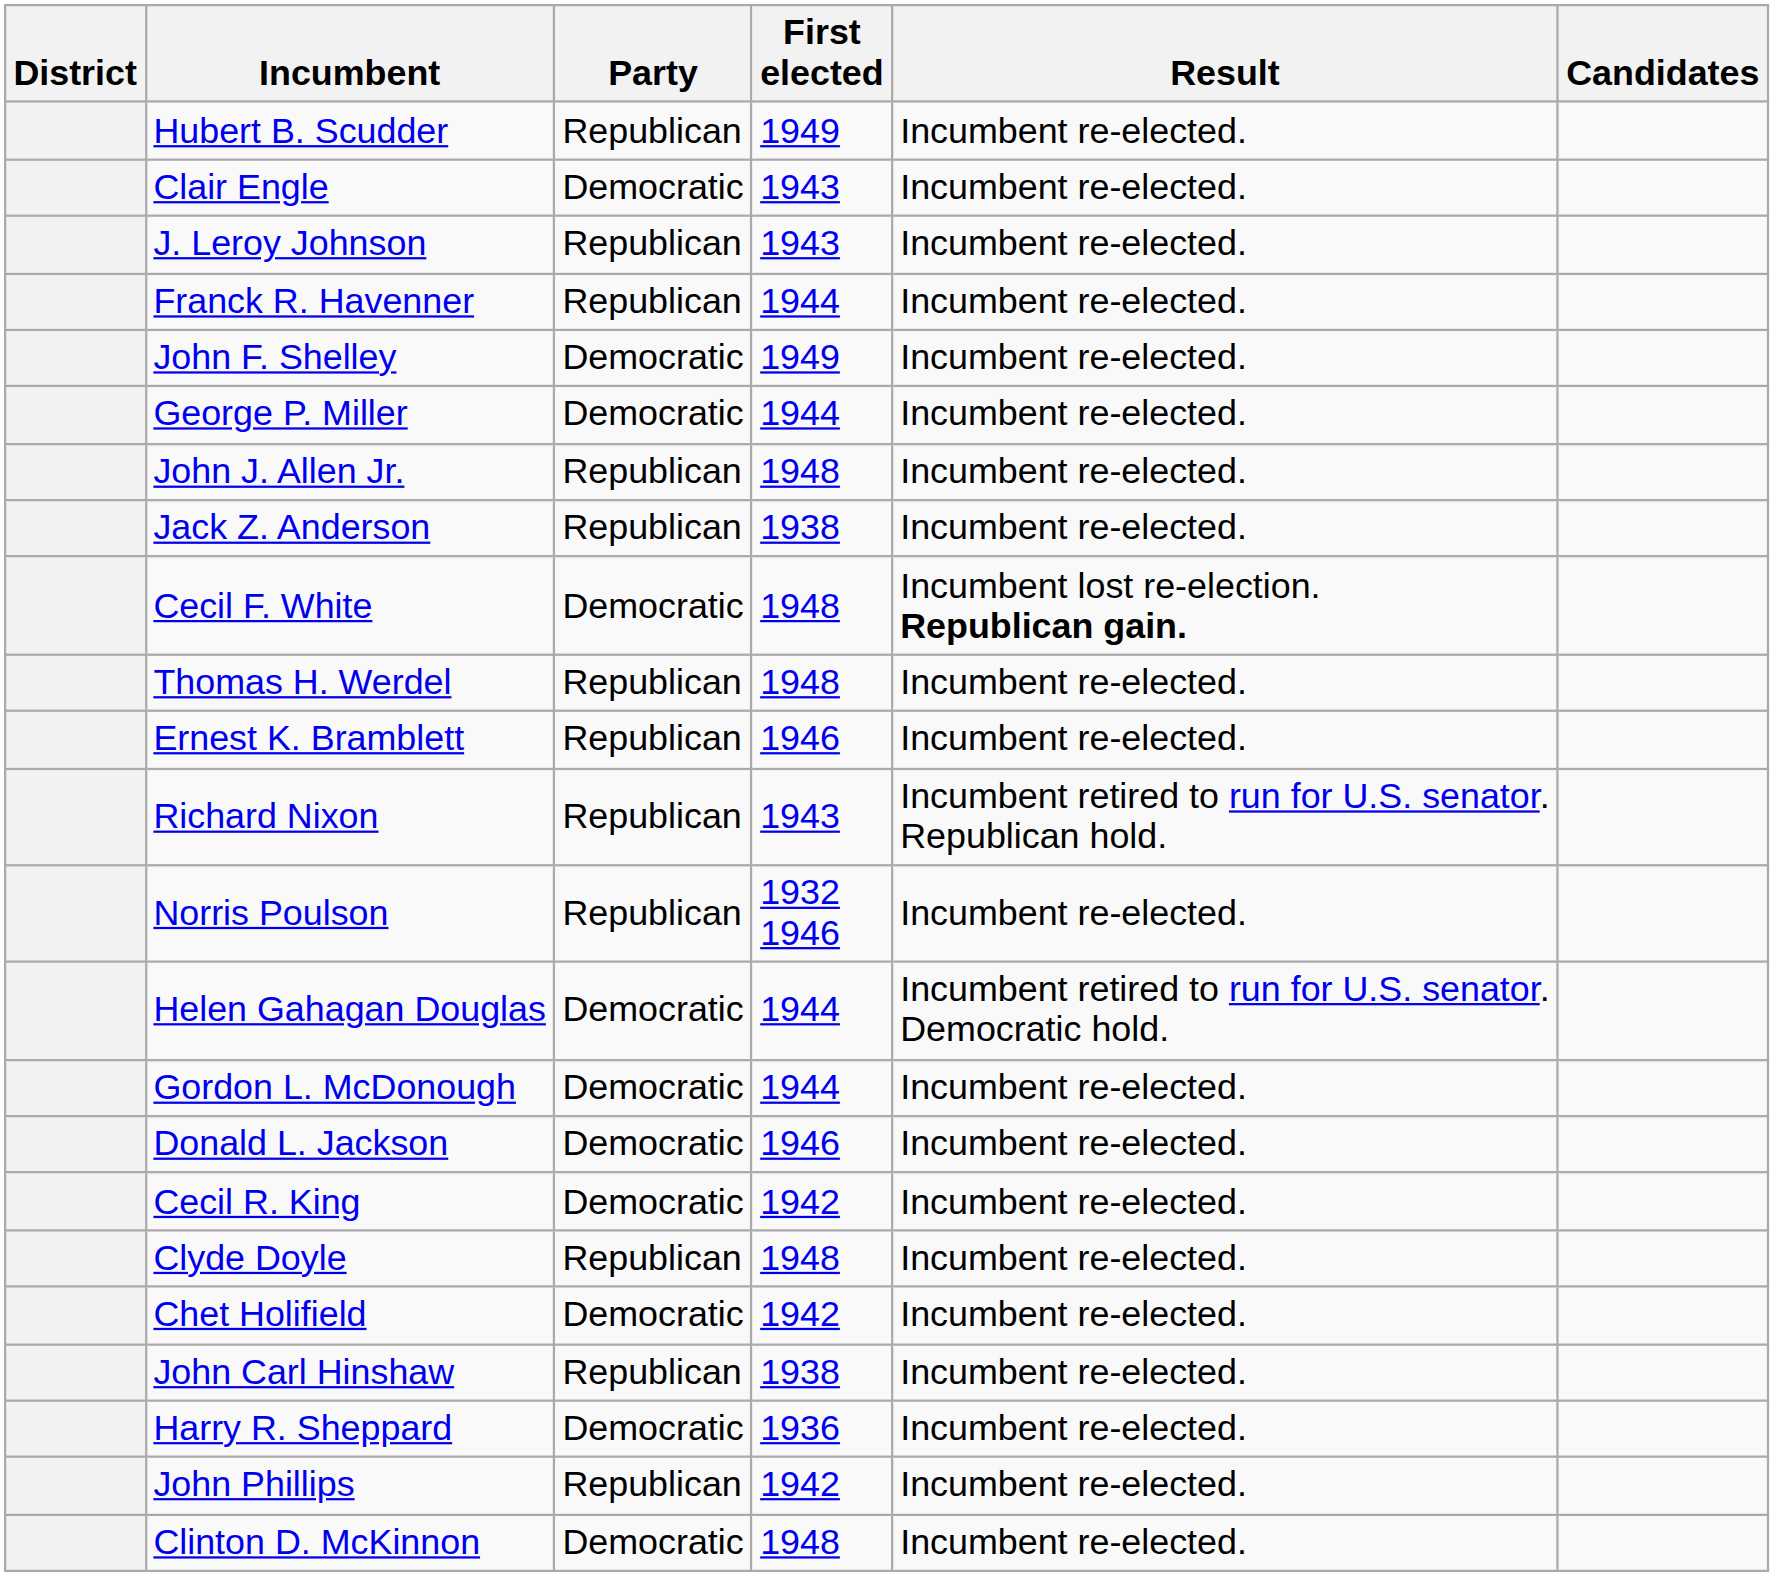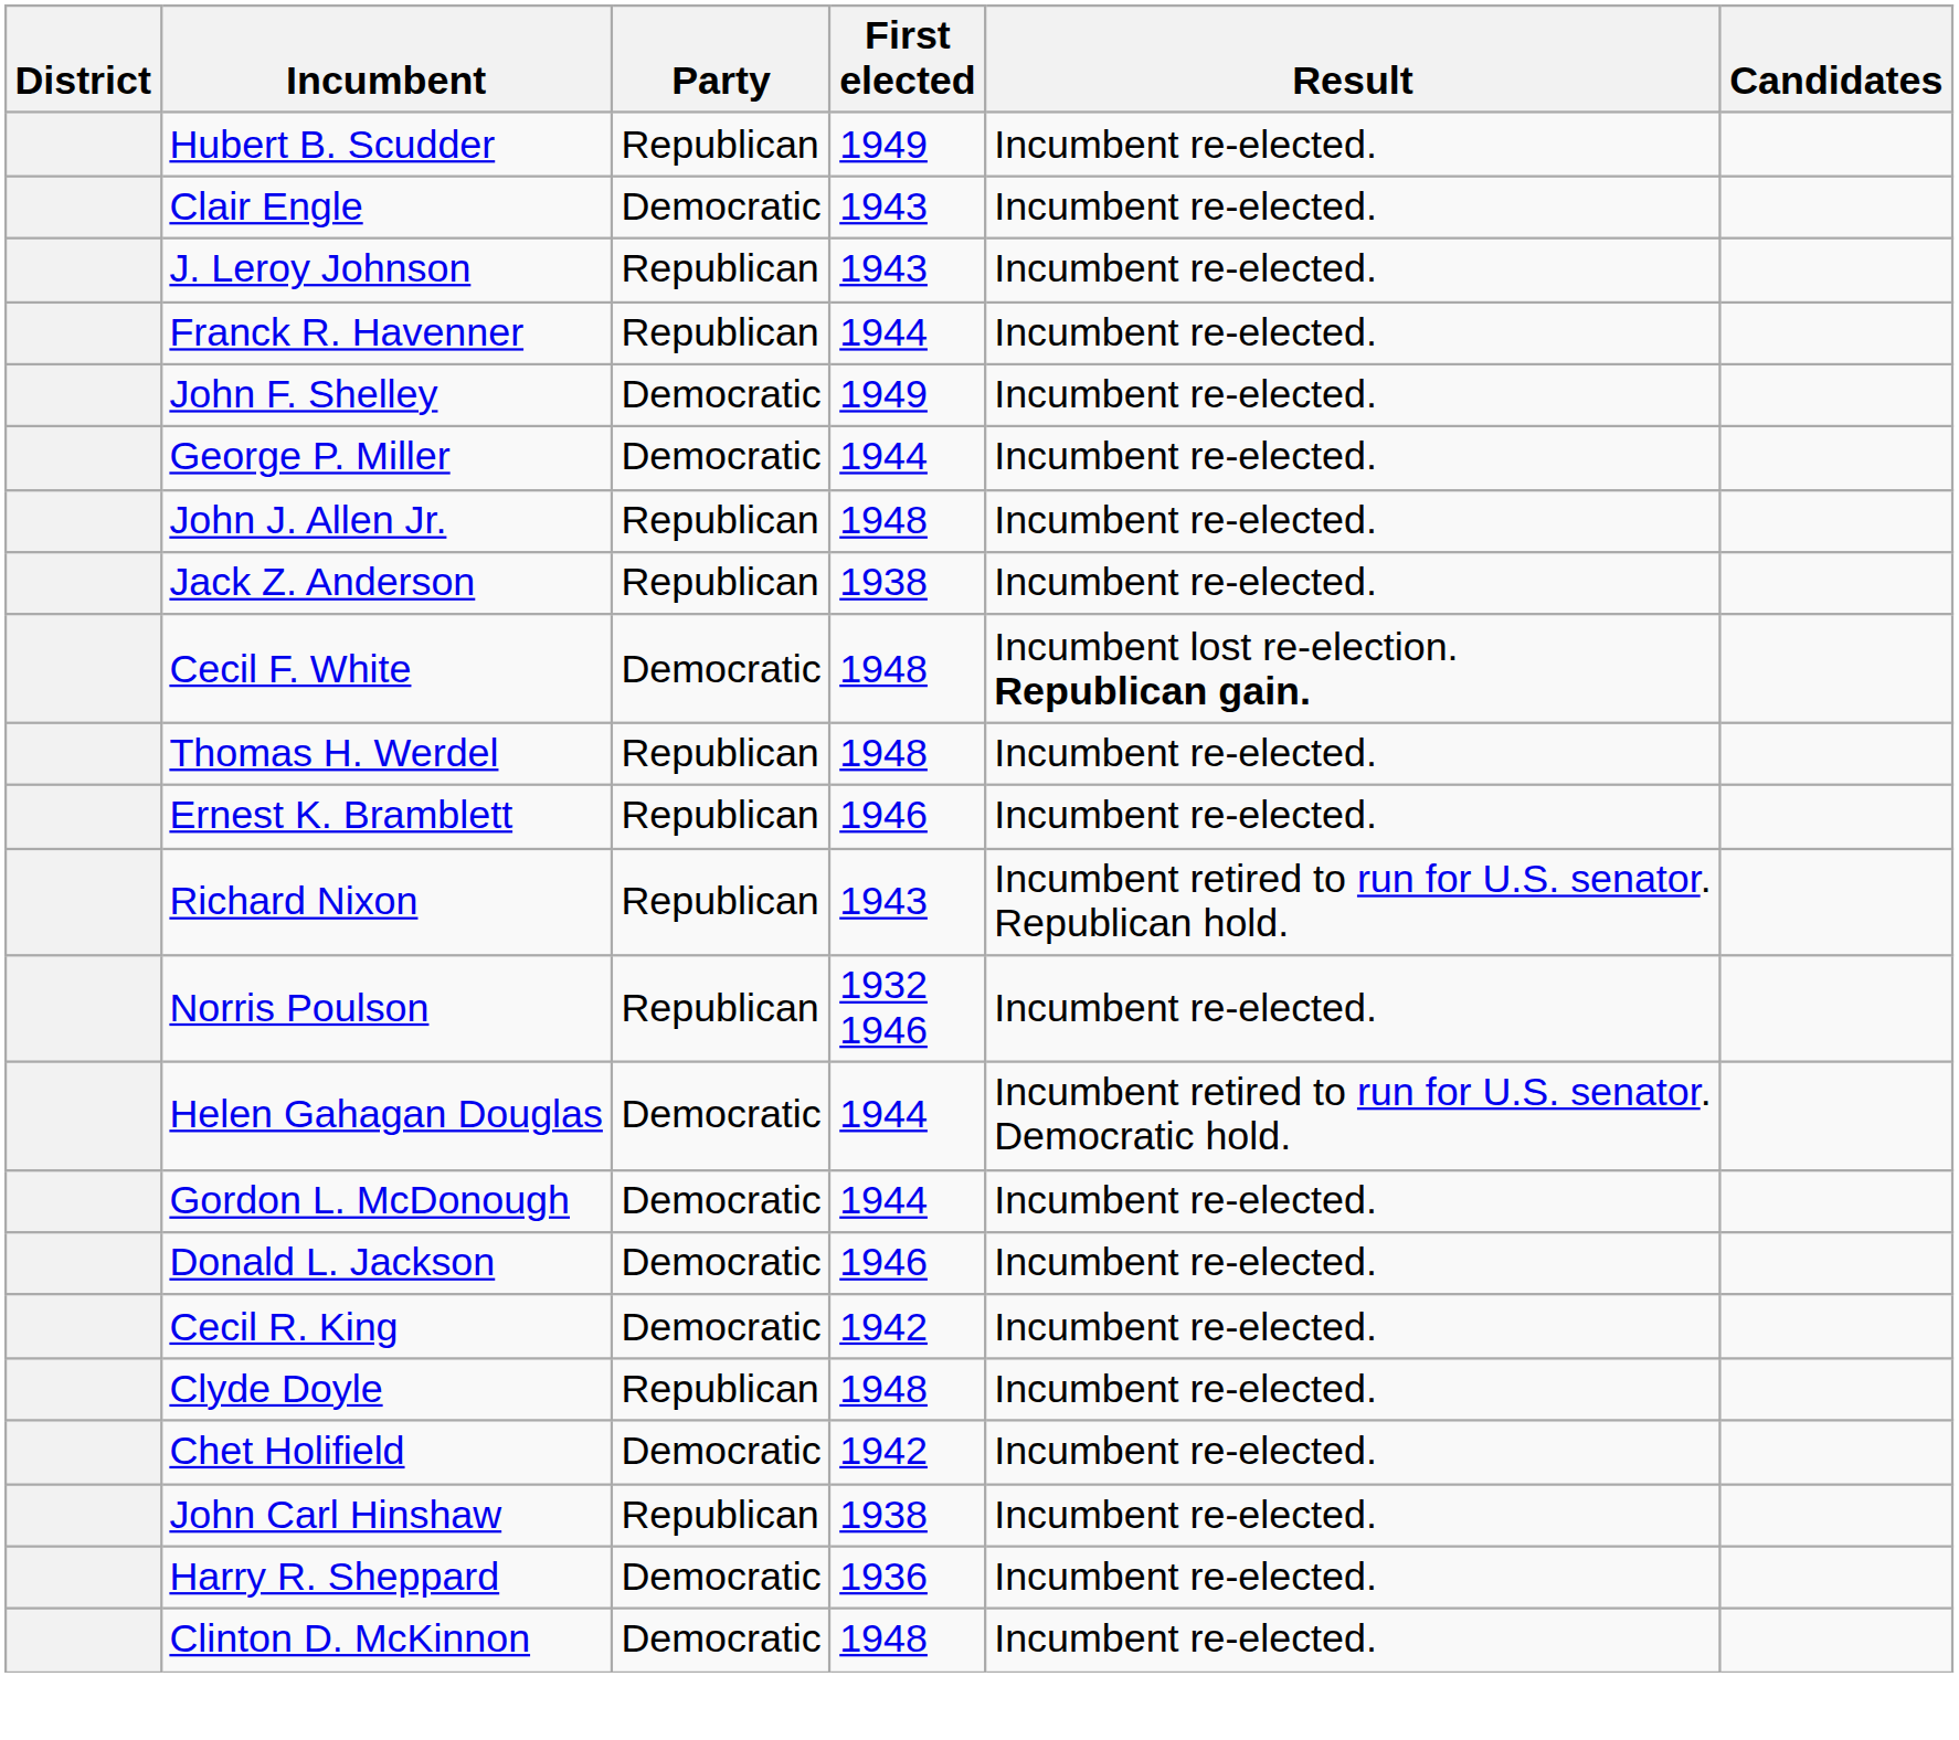 <table class=wikitable>
 <tr valign=bottom>
 <th>District</th>
 <th>Incumbent</th>
 <th>Party</th>
 <th>First<br>elected</th>
 <th>Result</th>
 <th>Candidates</th>
 </tr>
 <tr>
 <th></th>
 <td><a href='#'>Hubert B. Scudder</a></td>
 <td>Republican</td>
 <td><a href='#'>1949</a></td>
 <td>Incumbent re-elected.</td>
 <td nowrap></td>
 </tr>
 <tr>
 <th></th>
 <td><a href='#'>Clair Engle</a></td>
 <td>Democratic</td>
 <td><a href='#'>1943 </a></td>
 <td>Incumbent re-elected.</td>
 <td nowrap></td>
 </tr>
 <tr>
 <th></th>
 <td><a href='#'>J. Leroy Johnson</a></td>
 <td>Republican</td>
 <td><a href='#'>1943</a></td>
 <td>Incumbent re-elected.</td>
 <td nowrap></td>
 </tr>
 <tr>
 <th></th>
 <td><a href='#'>Franck R. Havenner</a></td>
 <td>Republican</td>
 <td><a href='#'>1944</a></td>
 <td>Incumbent re-elected.</td>
 <td nowrap></td>
 </tr>
 <tr>
 <th></th>
 <td><a href='#'>John F. Shelley</a></td>
 <td>Democratic</td>
 <td><a href='#'>1949 </a></td>
 <td>Incumbent re-elected.</td>
 <td nowrap></td>
 </tr>
 <tr>
 <th></th>
 <td><a href='#'>George P. Miller</a></td>
 <td>Democratic</td>
 <td><a href='#'>1944</a></td>
 <td>Incumbent re-elected.</td>
 <td nowrap></td>
 </tr>
 <tr>
 <th></th>
 <td><a href='#'>John J. Allen Jr.</a></td>
 <td>Republican</td>
 <td><a href='#'>1948</a></td>
 <td>Incumbent re-elected.</td>
 <td nowrap></td>
 </tr>
 <tr>
 <th></th>
 <td><a href='#'>Jack Z. Anderson</a></td>
 <td>Republican</td>
 <td><a href='#'>1938</a></td>
 <td>Incumbent re-elected.</td>
 <td nowrap></td>
 </tr>
 <tr>
 <th></th>
 <td><a href='#'>Cecil F. White</a></td>
 <td>Democratic</td>
 <td><a href='#'>1948</a></td>
 <td>Incumbent lost re-election.<br><strong>Republican gain.</strong></td>
 <td nowrap></td>
 </tr>
 <tr>
 <th></th>
 <td><a href='#'>Thomas H. Werdel</a></td>
 <td>Republican</td>
 <td><a href='#'>1948</a></td>
 <td>Incumbent re-elected.</td>
 <td nowrap></td>
 </tr>
 <tr>
 <th></th>
 <td><a href='#'>Ernest K. Bramblett</a></td>
 <td>Republican</td>
 <td><a href='#'>1946</a></td>
 <td>Incumbent re-elected.</td>
 <td nowrap></td>
 </tr>
 <tr>
 <th></th>
 <td><a href='#'>Richard Nixon</a></td>
 <td>Republican</td>
 <td><a href='#'>1943</a></td>
 <td>Incumbent retired to <a href='#'>run for U.S. senator</a>.<br>Republican hold.</td>
 <td nowrap></td>
 </tr>
 <tr>
 <th></th>
 <td><a href='#'>Norris Poulson</a></td>
 <td>Republican</td>
 <td><a href='#'>1932</a><br><a href='#'>1946</a></td>
 <td>Incumbent re-elected.</td>
 <td nowrap></td>
 </tr>
 <tr>
 <th></th>
 <td><a href='#'>Helen Gahagan Douglas</a></td>
 <td>Democratic</td>
 <td><a href='#'>1944</a></td>
 <td>Incumbent retired to <a href='#'>run for U.S. senator</a>.<br>Democratic hold.</td>
 <td nowrap></td>
 </tr>
 <tr>
 <th></th>
 <td><a href='#'>Gordon L. McDonough</a></td>
 <td>Democratic</td>
 <td><a href='#'>1944</a></td>
 <td>Incumbent re-elected.</td>
 <td nowrap></td>
 </tr>
 <tr>
 <th></th>
 <td><a href='#'>Donald L. Jackson</a></td>
 <td>Democratic</td>
 <td><a href='#'>1946</a></td>
 <td>Incumbent re-elected.</td>
 <td nowrap></td>
 </tr>
 <tr>
 <th></th>
 <td><a href='#'>Cecil R. King</a></td>
 <td>Democratic</td>
 <td><a href='#'>1942</a></td>
 <td>Incumbent re-elected.</td>
 <td nowrap></td>
 </tr>
 <tr>
 <th></th>
 <td><a href='#'>Clyde Doyle</a></td>
 <td>Republican</td>
 <td><a href='#'>1948</a></td>
 <td>Incumbent re-elected.</td>
 <td nowrap></td>
 </tr>
 <tr>
 <th></th>
 <td><a href='#'>Chet Holifield</a></td>
 <td>Democratic</td>
 <td><a href='#'>1942</a></td>
 <td>Incumbent re-elected.</td>
 <td nowrap></td>
 </tr>
 <tr>
 <th></th>
 <td><a href='#'>John Carl Hinshaw</a></td>
 <td>Republican</td>
 <td><a href='#'>1938</a></td>
 <td>Incumbent re-elected.</td>
 <td nowrap></td>
 </tr>
 <tr>
 <th></th>
 <td><a href='#'>Harry R. Sheppard</a></td>
 <td>Democratic</td>
 <td><a href='#'>1936</a></td>
 <td>Incumbent re-elected.</td>
 <td nowrap></td>
 </tr>
 <tr>
 <th></th>
-<td><a href='#'>John Phillips</a></td>
-<td>Republican</td>
-<td><a href='#'>1942</a></td>
-<td>Incumbent re-elected.</td>
-<td nowrap></td>
-</tr>
-<tr>
-<th></th>
 <td><a href='#'>Clinton D. McKinnon</a></td>
 <td>Democratic</td>
 <td><a href='#'>1948</a></td>
 <td>Incumbent re-elected.</td>
 <td nowrap></td>
 </tr>
 </table>
